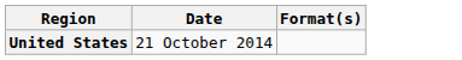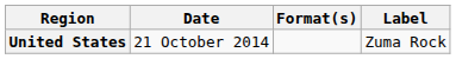 <table class="wikitable plainrowheaders">
 <tr>
 <th scope="col">Region</th>
 <th scope="col">Date</th>
 <th scope="col">Format(s)</th>
+<th scope="col">Label</th>
 </tr>
 <tr>
 <th scope="row">United States</th>
 <td rowspan="1">21 October 2014</td>
 <td rowspan="1"></td>
+<td rowspan="1">Zuma Rock</td>
 </tr>
 </table>
